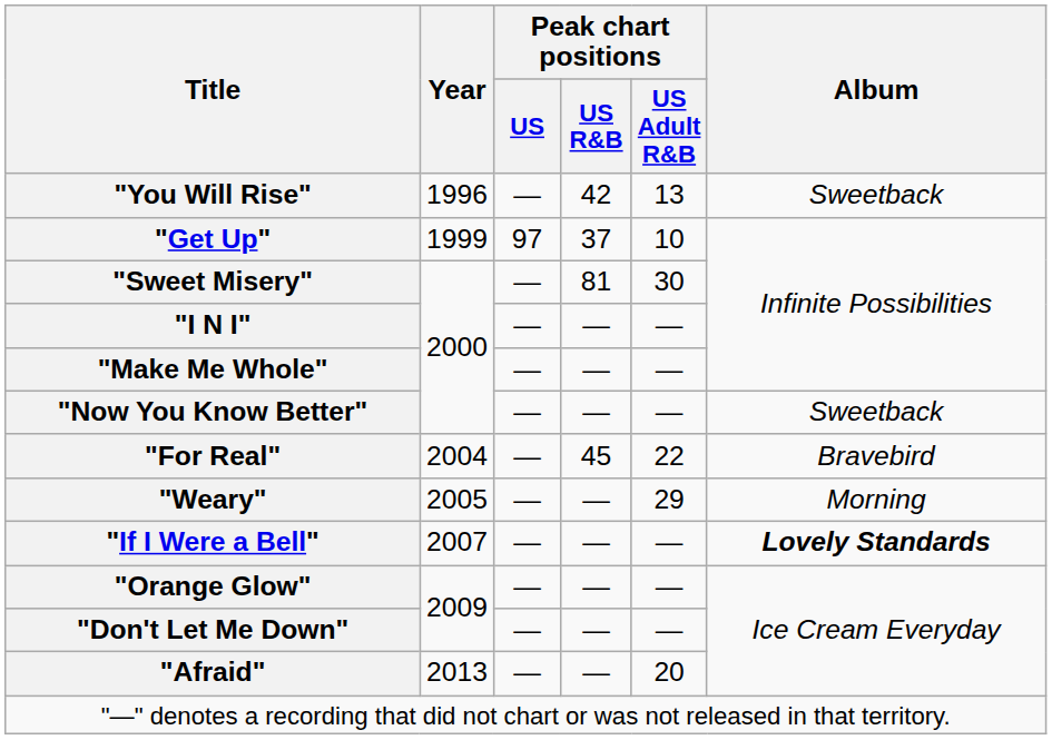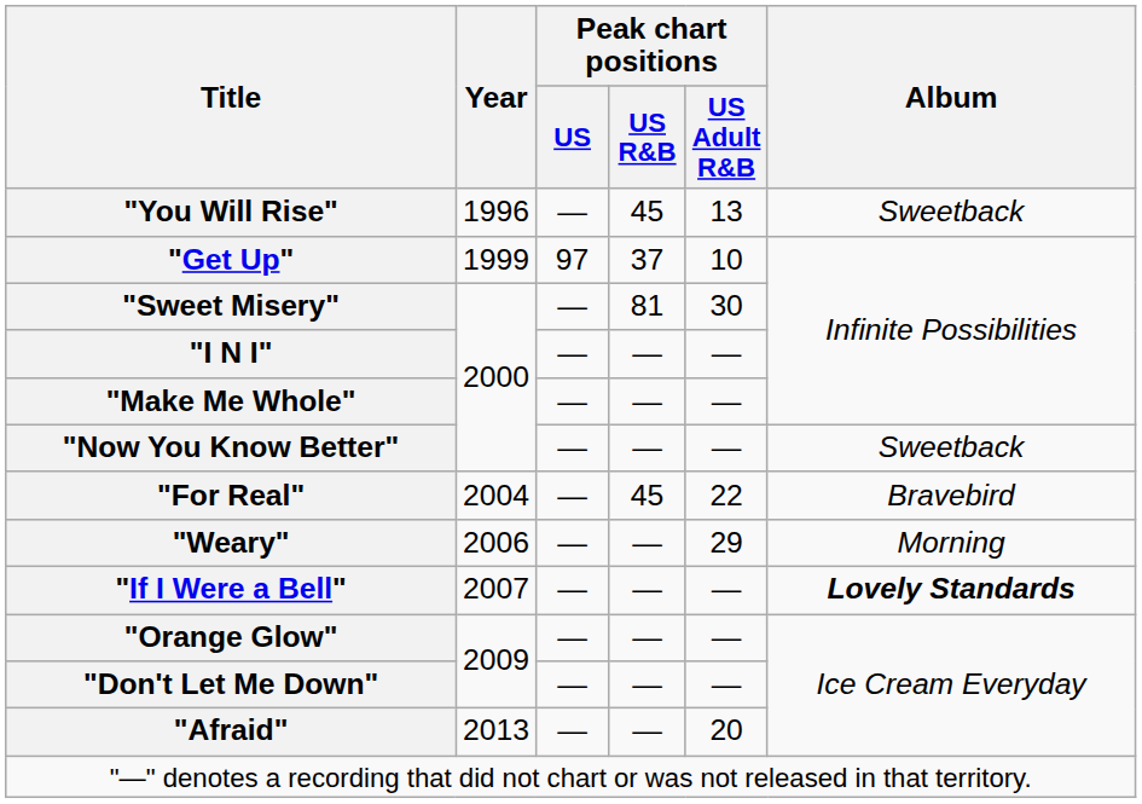 <table class="wikitable plainrowheaders" style="text-align:center;">
 <tr>
 <th scope="col" rowspan="2" style="width:18em;">Title</th>
 <th scope="col" rowspan="2">Year</th>
 <th scope="col" colspan="3">Peak chart positions</th>
 <th scope="col" rowspan="2" style="width:14em;">Album</th>
 </tr>
 <tr>
 <th scope="col" style="width:2.5em;font-size:90%;"><a href='#'>US</a><br></th>
 <th scope="col" style="width:2.5em;font-size:90%;"><a href='#'>US<br>R&B</a><br></th>
 <th scope="col" style="width:2.5em;font-size:90%;"><a href='#'>US<br>Adult R&B</a><br></th>
 </tr>
 <tr>
 <th scope="row">"You Will Rise"<br></th>
 <td>1996</td>
 <td>—</td>
-<td>42</td>
+<td>45</td>
 <td>13</td>
 <td><em>Sweetback</em></td>
 </tr>
 <tr>
 <th scope="row">"<a href='#'>Get Up</a>"</th>
 <td>1999</td>
 <td>97</td>
 <td>37</td>
 <td>10</td>
 <td rowspan="4"><em>Infinite Possibilities</em></td>
 </tr>
 <tr>
 <th scope="row">"Sweet Misery"</th>
 <td rowspan="4">2000</td>
 <td>—</td>
 <td>81</td>
 <td>30</td>
 </tr>
 <tr>
 <th scope="row">"I N I"</th>
 <td>—</td>
 <td>—</td>
 <td>—</td>
 </tr>
 <tr>
 <th scope="row">"Make Me Whole"</th>
 <td>—</td>
 <td>—</td>
 <td>—</td>
 </tr>
 <tr>
 <th scope="row">"Now You Know Better"<br></th>
 <td>—</td>
 <td>—</td>
 <td>—</td>
 <td><em>Sweetback</em></td>
 </tr>
 <tr>
 <th scope="row">"For Real"</th>
 <td>2004</td>
 <td>—</td>
 <td>45</td>
 <td>22</td>
 <td><em>Bravebird</em></td>
 </tr>
 <tr>
 <th scope="row">"Weary"</th>
-<td>2005</td>
+<td>2006</td>
 <td>—</td>
 <td>—</td>
 <td>29</td>
 <td><em>Morning</em></td>
 </tr>
 <tr>
 <th scope="row">"<a href='#'>If I Were a Bell</a>"</th>
 <td>2007</td>
 <td>—</td>
 <td>—</td>
 <td>—</td>
 <td><strong><em>Lovely Standards</em></strong></td>
 </tr>
 <tr>
 <th scope="row">"Orange Glow"</th>
 <td rowspan="2">2009</td>
 <td>—</td>
 <td>—</td>
 <td>—</td>
 <td rowspan="3"><em>Ice Cream Everyday</em></td>
 </tr>
 <tr>
 <th scope="row">"Don't Let Me Down"</th>
 <td>—</td>
 <td>—</td>
 <td>—</td>
 </tr>
 <tr>
 <th scope="row">"Afraid"</th>
 <td>2013</td>
 <td>—</td>
 <td>—</td>
 <td>20</td>
 </tr>
 <tr>
 <td colspan="6" style="font-size:90%">"—" denotes a recording that did not chart or was not released in that territory.</td>
 </tr>
 </table>
